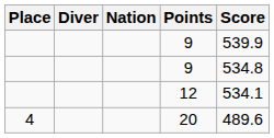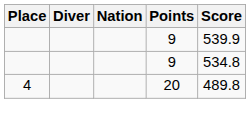 <table class="wikitable sortable" style="text-align:center">
 <tr>
 <th>Place</th>
 <th>Diver</th>
 <th>Nation</th>
 <th>Points</th>
 <th>Score</th>
 </tr>
 <tr>
 <td></td>
 <td align=left></td>
 <td align=left></td>
 <td>9</td>
 <td>539.9</td>
 </tr>
 <tr>
 <td></td>
 <td align=left></td>
 <td align=left></td>
 <td>9</td>
 <td>534.8</td>
 </tr>
 <tr>
-<td></td>
-<td align=left></td>
-<td align=left></td>
-<td>12</td>
-<td>534.1</td>
-</tr>
-<tr>
 <td>4</td>
 <td align=left></td>
 <td align=left></td>
 <td>20</td>
-<td>489.6</td>
+<td>489.8</td>
 </tr>
 </table>
